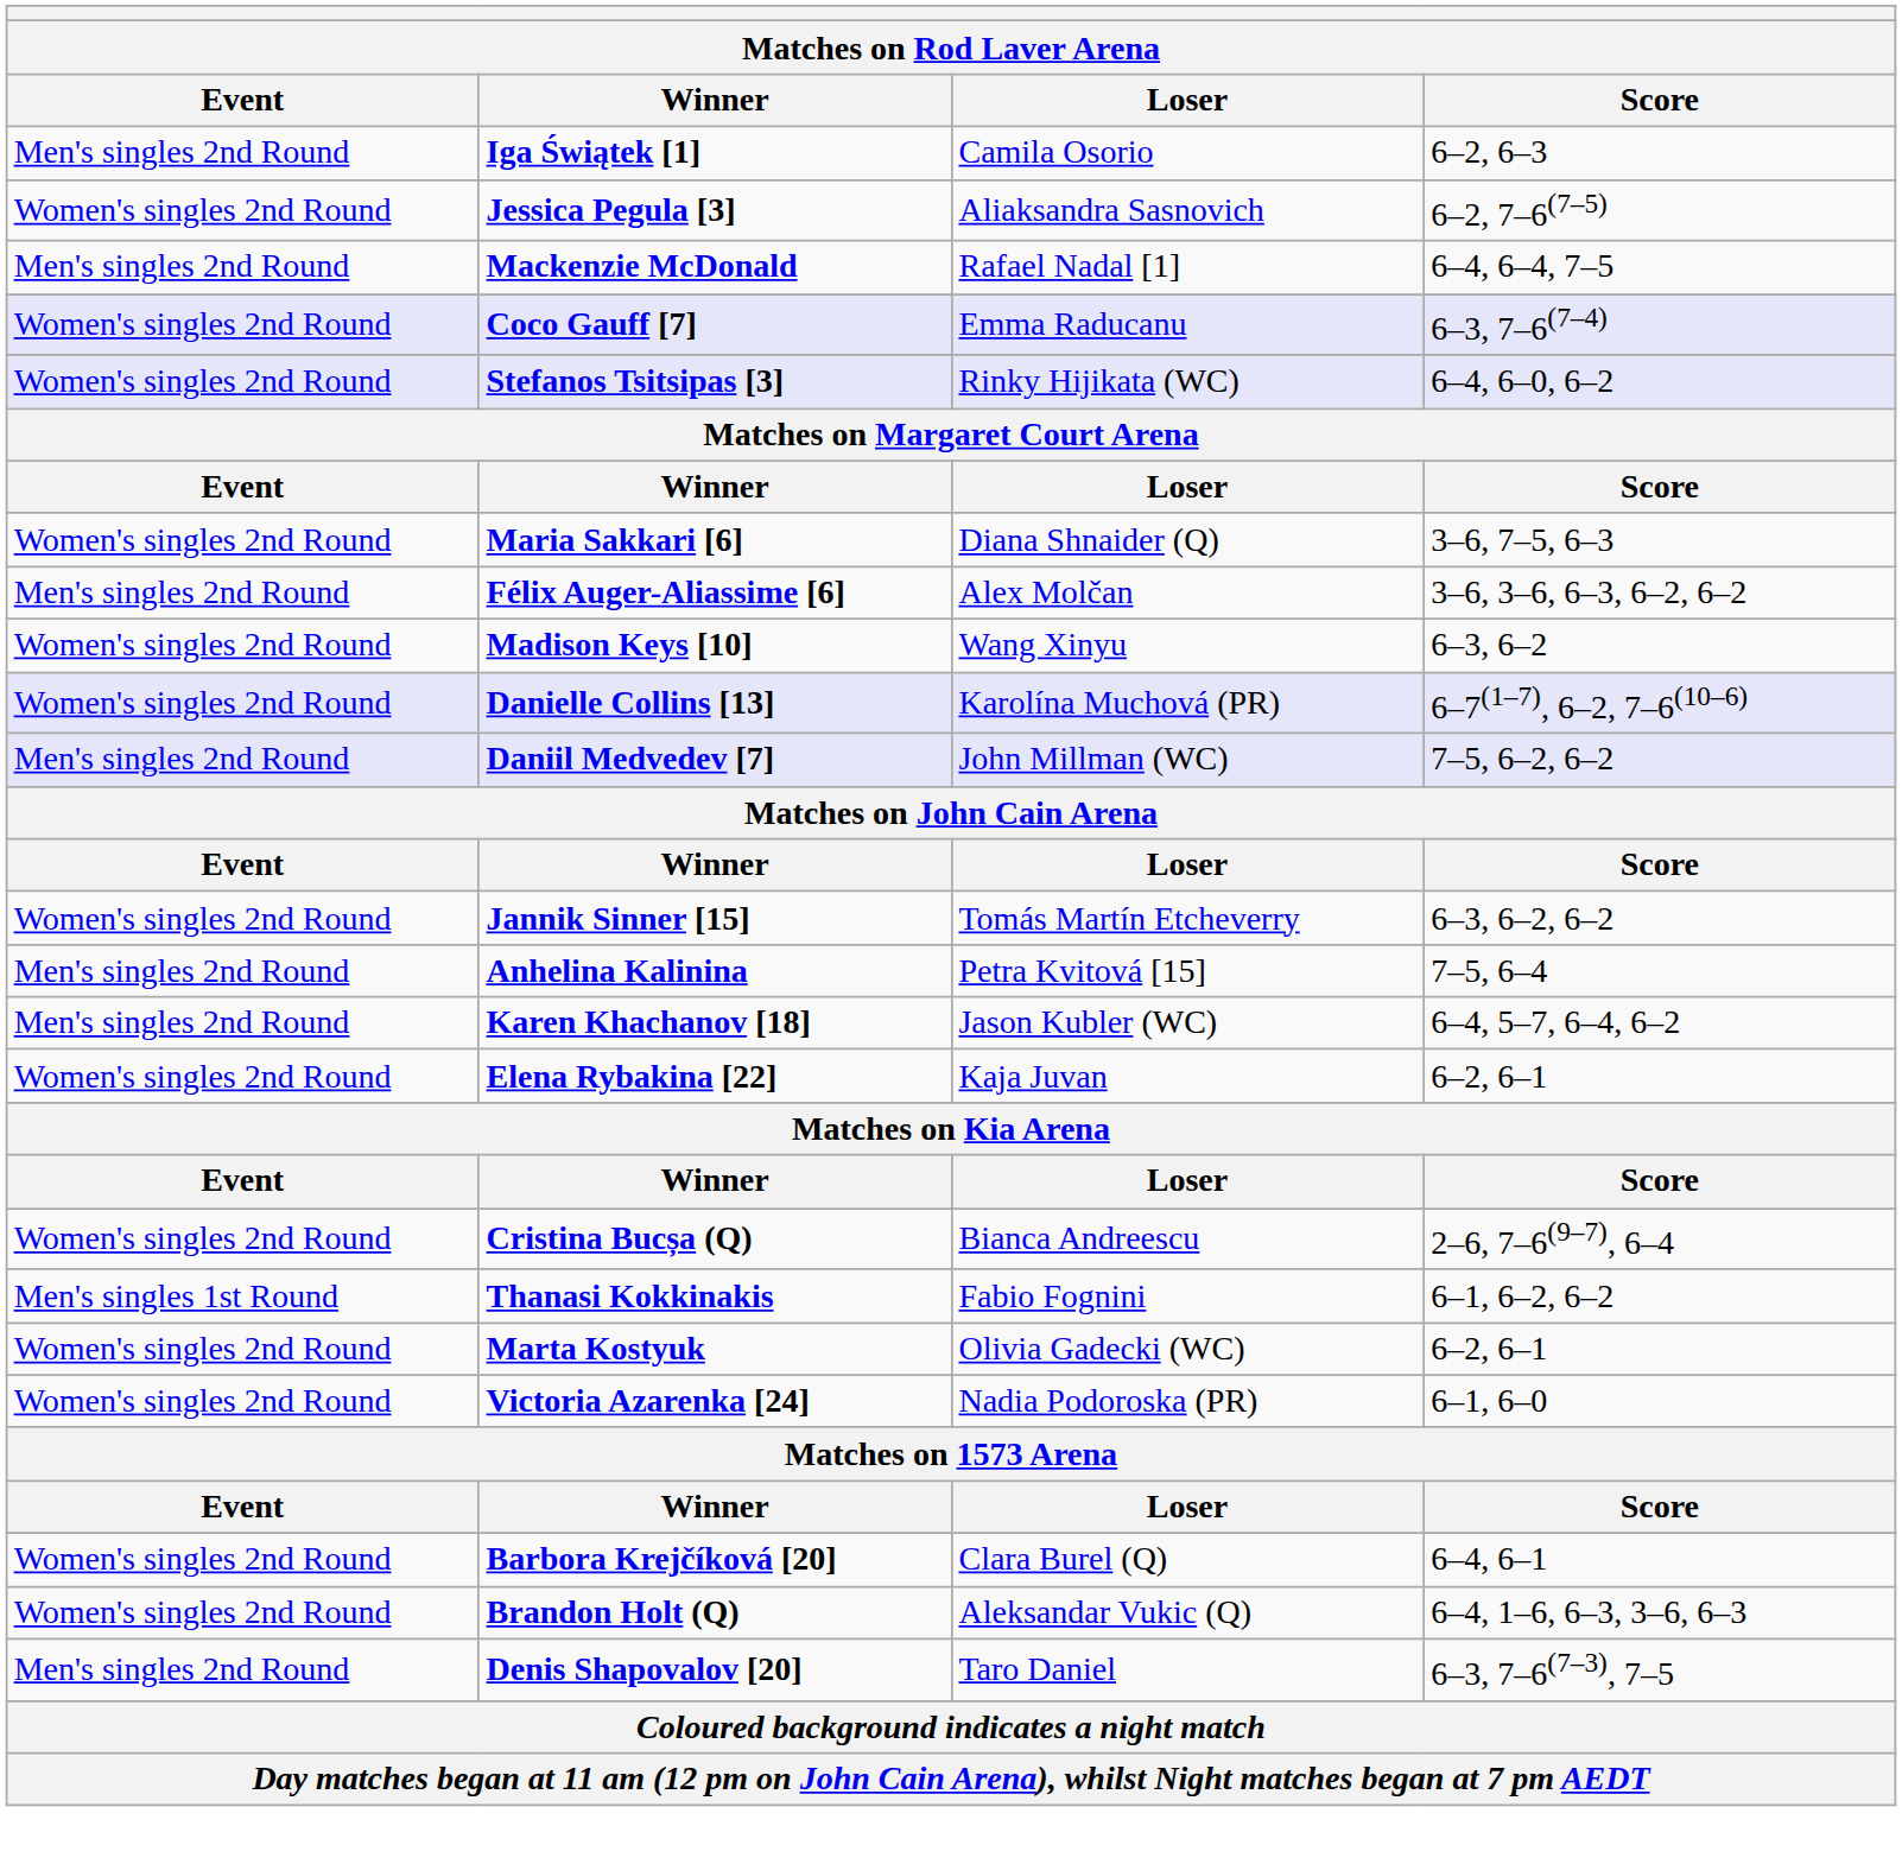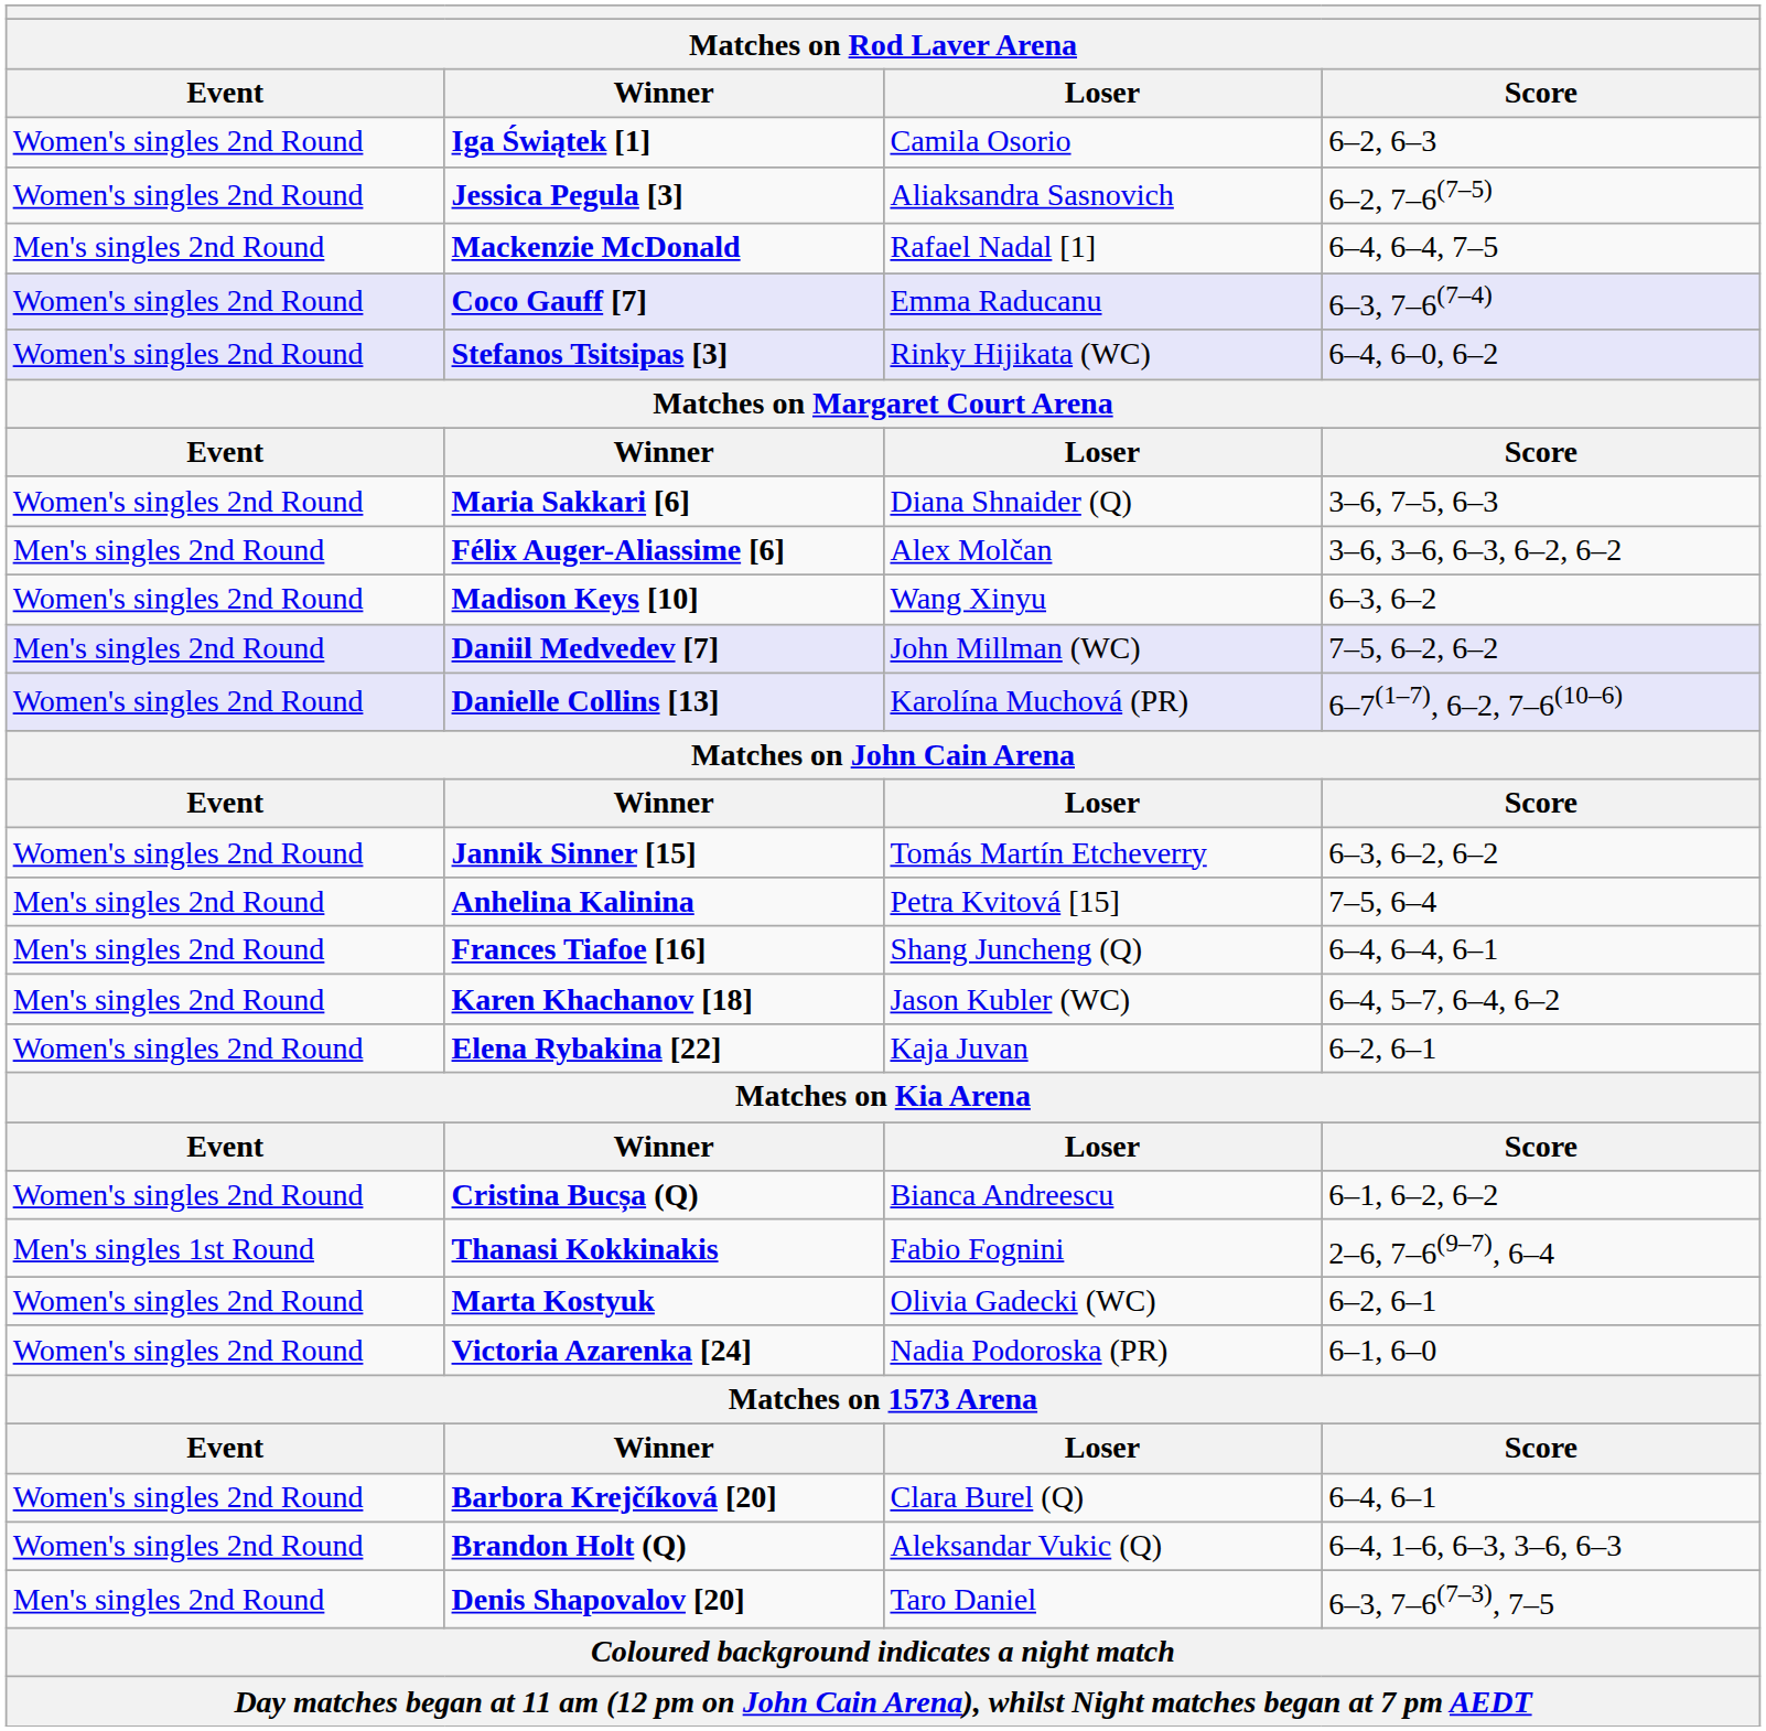 <table class="wikitable collapsible uncollapsed" style="margin:auto;">
 <tr>
 <th colspan=4></th>
 </tr>
 <tr>
 <th colspan=4><strong>Matches on <a href='#'>Rod Laver Arena</a></strong></th>
 </tr>
 <tr>
 <th style="width:220px;">Event</th>
 <th style="width:220px;">Winner</th>
 <th style="width:220px;">Loser</th>
 <th style="width:220px;">Score</th>
 </tr>
 <tr>
-<td><a href='#'>Men's singles 2nd Round</a></td>
+<td><a href='#'>Women's singles 2nd Round</a></td>
 <td><strong> <a href='#'>Iga Świątek</a> [1]</strong></td>
 <td> <a href='#'>Camila Osorio</a></td>
 <td>6–2, 6–3</td>
 </tr>
 <tr>
 <td><a href='#'>Women's singles 2nd Round</a></td>
 <td><strong> <a href='#'>Jessica Pegula</a> [3]</strong></td>
 <td> <a href='#'>Aliaksandra Sasnovich</a></td>
 <td>6–2, 7–6<sup>(7–5)</sup></td>
 </tr>
 <tr>
 <td><a href='#'>Men's singles 2nd Round</a></td>
 <td><strong> <a href='#'>Mackenzie McDonald</a></strong></td>
 <td> <a href='#'>Rafael Nadal</a> [1]</td>
 <td>6–4, 6–4, 7–5</td>
 </tr>
 <tr bgcolor=lavender>
 <td><a href='#'>Women's singles 2nd Round</a></td>
 <td><strong> <a href='#'>Coco Gauff</a> [7]</strong></td>
 <td> <a href='#'>Emma Raducanu</a></td>
 <td>6–3, 7–6<sup>(7–4)</sup></td>
 </tr>
 <tr bgcolor=lavender>
 <td><a href='#'>Women's singles 2nd Round</a></td>
 <td><strong> <a href='#'>Stefanos Tsitsipas</a> [3]</strong></td>
 <td> <a href='#'>Rinky Hijikata</a> (WC)</td>
 <td>6–4, 6–0, 6–2</td>
 </tr>
 <tr>
 <th colspan=4><strong>Matches on <a href='#'>Margaret Court Arena</a></strong></th>
 </tr>
 <tr>
 <th style="width:220px;">Event</th>
 <th style="width:220px;">Winner</th>
 <th style="width:220px;">Loser</th>
 <th style="width:220px;">Score</th>
 </tr>
 <tr>
 <td><a href='#'>Women's singles 2nd Round</a></td>
 <td><strong> <a href='#'>Maria Sakkari</a> [6]</strong></td>
 <td> <a href='#'>Diana Shnaider</a> (Q)</td>
 <td>3–6, 7–5, 6–3</td>
 </tr>
 <tr>
 <td><a href='#'>Men's singles 2nd Round</a></td>
 <td><strong> <a href='#'>Félix Auger-Aliassime</a> [6]</strong></td>
 <td> <a href='#'>Alex Molčan</a></td>
 <td>3–6, 3–6, 6–3, 6–2, 6–2</td>
 </tr>
 <tr>
 <td><a href='#'>Women's singles 2nd Round</a></td>
 <td><strong> <a href='#'>Madison Keys</a> [10]</strong></td>
 <td> <a href='#'>Wang Xinyu</a></td>
 <td>6–3, 6–2</td>
 </tr>
 <tr bgcolor=lavender>
+<td><a href='#'>Men's singles 2nd Round</a></td>
+<td><strong> <a href='#'>Daniil Medvedev</a> [7]</strong></td>
+<td> <a href='#'>John Millman</a> (WC)</td>
+<td>7–5, 6–2, 6–2</td>
+</tr>
+<tr bgcolor=lavender>
 <td><a href='#'>Women's singles 2nd Round</a></td>
 <td><strong> <a href='#'>Danielle Collins</a> [13]</strong></td>
 <td> <a href='#'>Karolína Muchová</a> (PR)</td>
 <td>6–7<sup>(1–7)</sup>, 6–2, 7–6<sup>(10–6)</sup></td>
-</tr>
-<tr bgcolor=lavender>
-<td><a href='#'>Men's singles 2nd Round</a></td>
-<td><strong> <a href='#'>Daniil Medvedev</a> [7]</strong></td>
-<td> <a href='#'>John Millman</a> (WC)</td>
-<td>7–5, 6–2, 6–2</td>
 </tr>
 <tr>
 <th colspan=4><strong>Matches on <a href='#'>John Cain Arena</a></strong></th>
 </tr>
 <tr>
 <th style="width:220px;">Event</th>
 <th style="width:220px;">Winner</th>
 <th style="width:220px;">Loser</th>
 <th style="width:220px;">Score</th>
 </tr>
 <tr>
 <td><a href='#'>Women's singles 2nd Round</a></td>
 <td><strong> <a href='#'>Jannik Sinner</a> [15]</strong></td>
 <td> <a href='#'>Tomás Martín Etcheverry</a></td>
 <td>6–3, 6–2, 6–2</td>
 </tr>
 <tr>
 <td><a href='#'>Men's singles 2nd Round</a></td>
 <td><strong> <a href='#'>Anhelina Kalinina</a></strong></td>
 <td> <a href='#'>Petra Kvitová</a> [15]</td>
 <td>7–5, 6–4</td>
+</tr>
+<tr>
+<td><a href='#'>Men's singles 2nd Round</a></td>
+<td><strong> <a href='#'>Frances Tiafoe</a> [16]</strong></td>
+<td> <a href='#'>Shang Juncheng</a> (Q)</td>
+<td>6–4, 6–4, 6–1</td>
 </tr>
 <tr>
 <td><a href='#'>Men's singles 2nd Round</a></td>
 <td><strong> <a href='#'>Karen Khachanov</a> [18]</strong></td>
 <td> <a href='#'>Jason Kubler</a> (WC)</td>
 <td>6–4, 5–7, 6–4, 6–2</td>
 </tr>
 <tr>
 <td><a href='#'>Women's singles 2nd Round</a></td>
 <td><strong> <a href='#'>Elena Rybakina</a> [22]</strong></td>
 <td> <a href='#'>Kaja Juvan</a></td>
 <td>6–2, 6–1</td>
 </tr>
 <tr>
 <th colspan=4><strong>Matches on <a href='#'>Kia Arena</a></strong></th>
 </tr>
 <tr>
 <th style="width:220px;">Event</th>
 <th style="width:220px;">Winner</th>
 <th style="width:220px;">Loser</th>
 <th style="width:220px;">Score</th>
 </tr>
 <tr>
 <td><a href='#'>Women's singles 2nd Round</a></td>
 <td><strong> <a href='#'>Cristina Bucșa</a> (Q)</strong></td>
 <td> <a href='#'>Bianca Andreescu</a></td>
-<td>2–6, 7–6<sup>(9–7)</sup>, 6–4</td>
+<td>6–1, 6–2, 6–2</td>
 </tr>
 <tr>
 <td><a href='#'>Men's singles 1st Round</a></td>
 <td><strong> <a href='#'>Thanasi Kokkinakis</a></strong></td>
 <td> <a href='#'>Fabio Fognini</a></td>
-<td>6–1, 6–2, 6–2</td>
+<td>2–6, 7–6<sup>(9–7)</sup>, 6–4</td>
 </tr>
 <tr>
 <td><a href='#'>Women's singles 2nd Round</a></td>
 <td><strong> <a href='#'>Marta Kostyuk</a></strong></td>
 <td> <a href='#'>Olivia Gadecki</a> (WC)</td>
 <td>6–2, 6–1</td>
 </tr>
 <tr>
 <td><a href='#'>Women's singles 2nd Round</a></td>
 <td><strong> <a href='#'>Victoria Azarenka</a> [24]</strong></td>
 <td> <a href='#'>Nadia Podoroska</a> (PR)</td>
 <td>6–1, 6–0</td>
 </tr>
 <tr>
 <th colspan=4><strong>Matches on <a href='#'>1573 Arena</a></strong></th>
 </tr>
 <tr>
 <th style="width:220px;">Event</th>
 <th style="width:220px;">Winner</th>
 <th style="width:220px;">Loser</th>
 <th style="width:220px;">Score</th>
 </tr>
 <tr>
 <td><a href='#'>Women's singles 2nd Round</a></td>
 <td><strong> <a href='#'>Barbora Krejčíková</a> [20]</strong></td>
 <td> <a href='#'>Clara Burel</a> (Q)</td>
 <td>6–4, 6–1</td>
 </tr>
 <tr>
 <td><a href='#'>Women's singles 2nd Round</a></td>
 <td><strong> <a href='#'>Brandon Holt</a> (Q)</strong></td>
 <td> <a href='#'>Aleksandar Vukic</a> (Q)</td>
 <td>6–4, 1–6, 6–3, 3–6, 6–3</td>
 </tr>
 <tr>
 <td><a href='#'>Men's singles 2nd Round</a></td>
 <td><strong> <a href='#'>Denis Shapovalov</a> [20]</strong></td>
 <td> <a href='#'>Taro Daniel</a></td>
 <td>6–3, 7–6<sup>(7–3)</sup>, 7–5</td>
 </tr>
 <tr>
 <th colspan=4><em>Coloured background indicates a night match</em></th>
 </tr>
 <tr>
 <th colspan=4><em>Day matches began at 11 am (12 pm on <a href='#'>John Cain Arena</a>), whilst Night matches began at 7 pm <a href='#'>AEDT</a></em></th>
 </tr>
 </table>
